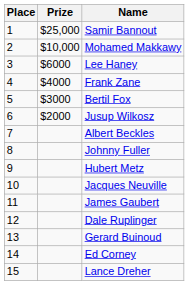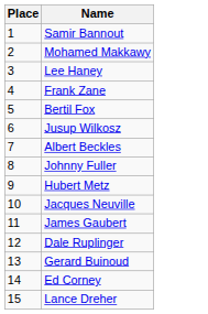 <table class="wikitable">
 <tr>
 <th>Place</th>
-<th>Prize</th>
 <th>Name</th>
 </tr>
 <tr>
 <td>1</td>
-<td>$25,000</td>
 <td> <a href='#'>Samir Bannout</a></td>
 </tr>
 <tr>
 <td>2</td>
-<td>$10,000</td>
 <td> <a href='#'>Mohamed Makkawy</a></td>
 </tr>
 <tr>
 <td>3</td>
-<td>$6000</td>
 <td> <a href='#'>Lee Haney</a></td>
 </tr>
 <tr>
 <td>4</td>
-<td>$4000</td>
 <td> <a href='#'>Frank Zane</a></td>
 </tr>
 <tr>
 <td>5</td>
-<td>$3000</td>
 <td> <a href='#'>Bertil Fox</a></td>
 </tr>
 <tr>
 <td>6</td>
-<td>$2000</td>
 <td> <a href='#'>Jusup Wilkosz</a></td>
 </tr>
 <tr>
 <td>7</td>
-<td></td>
 <td> <a href='#'>Albert Beckles</a></td>
 </tr>
 <tr>
 <td>8</td>
-<td></td>
 <td> <a href='#'>Johnny Fuller</a></td>
 </tr>
 <tr>
 <td>9</td>
-<td></td>
 <td> <a href='#'>Hubert Metz</a></td>
 </tr>
 <tr>
 <td>10</td>
-<td></td>
 <td> <a href='#'>Jacques Neuville</a></td>
 </tr>
 <tr>
 <td>11</td>
-<td></td>
 <td> <a href='#'>James Gaubert</a></td>
 </tr>
 <tr>
 <td>12</td>
-<td></td>
 <td> <a href='#'>Dale Ruplinger</a></td>
 </tr>
 <tr>
 <td>13</td>
-<td></td>
 <td> <a href='#'>Gerard Buinoud</a></td>
 </tr>
 <tr>
 <td>14</td>
-<td></td>
 <td> <a href='#'>Ed Corney</a></td>
 </tr>
 <tr>
 <td>15</td>
-<td></td>
 <td> <a href='#'>Lance Dreher</a></td>
 </tr>
 </table>
